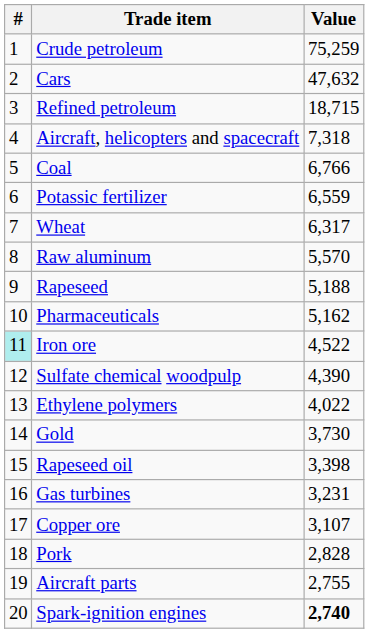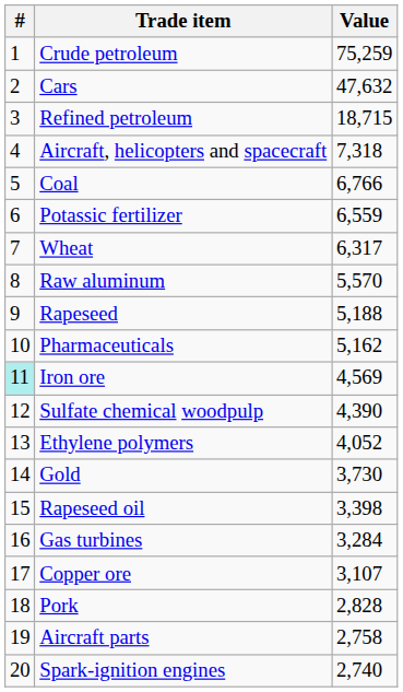 <table class="wikitable sortable plainrowheads" ;">
 <tr>
 <th scope="col">#</th>
 <th scope="col">Trade item</th>
 <th scope="col">Value</th>
 </tr>
 <tr>
 <td>1</td>
 <td><a href='#'>Crude petroleum</a></td>
 <td>75,259</td>
 </tr>
 <tr>
 <td>2</td>
 <td><a href='#'>Cars</a></td>
 <td>47,632</td>
 </tr>
 <tr>
 <td>3</td>
 <td><a href='#'>Refined petroleum</a></td>
 <td>18,715</td>
 </tr>
 <tr>
 <td>4</td>
 <td><a href='#'>Aircraft</a>, <a href='#'>helicopters</a> and <a href='#'>spacecraft</a></td>
 <td>7,318</td>
 </tr>
 <tr>
 <td>5</td>
 <td><a href='#'>Coal</a></td>
 <td>6,766</td>
 </tr>
 <tr>
 <td>6</td>
 <td><a href='#'>Potassic fertilizer</a></td>
 <td>6,559</td>
 </tr>
 <tr>
 <td>7</td>
 <td><a href='#'>Wheat</a></td>
 <td>6,317</td>
 </tr>
 <tr>
 <td>8</td>
 <td><a href='#'>Raw aluminum</a></td>
 <td>5,570</td>
 </tr>
 <tr>
 <td>9</td>
 <td><a href='#'>Rapeseed</a></td>
 <td>5,188</td>
 </tr>
 <tr>
 <td>10</td>
 <td><a href='#'>Pharmaceuticals</a></td>
 <td>5,162</td>
 </tr>
 <tr>
 <td style="background: paleturquoise;">11</td>
 <td><a href='#'>Iron ore</a></td>
-<td>4,522</td>
+<td>4,569</td>
 </tr>
 <tr>
 <td>12</td>
 <td><a href='#'>Sulfate chemical</a> <a href='#'>woodpulp</a></td>
 <td>4,390</td>
 </tr>
 <tr>
 <td>13</td>
 <td><a href='#'>Ethylene polymers</a></td>
-<td>4,022</td>
+<td>4,052</td>
 </tr>
 <tr>
 <td>14</td>
 <td><a href='#'>Gold</a></td>
 <td>3,730</td>
 </tr>
 <tr>
 <td>15</td>
 <td><a href='#'>Rapeseed oil</a></td>
 <td>3,398</td>
 </tr>
 <tr>
 <td>16</td>
 <td><a href='#'>Gas turbines</a></td>
-<td>3,231</td>
+<td>3,284</td>
 </tr>
 <tr>
 <td>17</td>
 <td><a href='#'>Copper ore</a></td>
 <td>3,107</td>
 </tr>
 <tr>
 <td>18</td>
 <td><a href='#'>Pork</a></td>
 <td>2,828</td>
 </tr>
 <tr>
 <td>19</td>
 <td><a href='#'>Aircraft parts</a></td>
-<td>2,755</td>
+<td>2,758</td>
 </tr>
 <tr>
 <td>20</td>
 <td><a href='#'>Spark-ignition engines</a></td>
-<td><strong>2,740</strong></td>
+<td>2,740</td>
 </tr>
 </table>
